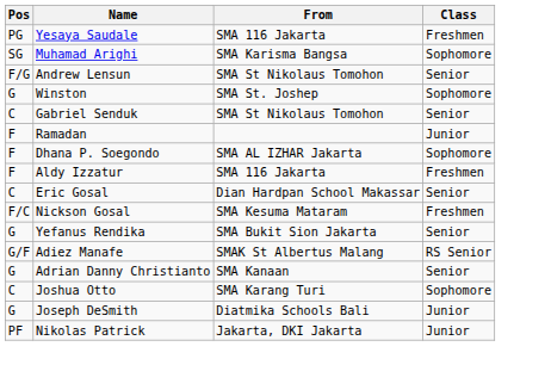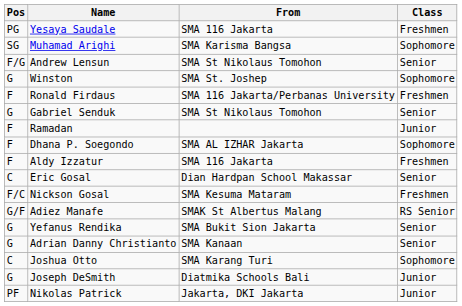 <table class="wikitable sortable">
 <tr>
 <th>Pos</th>
 <th>Name</th>
 <th>From</th>
 <th>Class</th>
 </tr>
 <tr>
 <td>PG</td>
 <td><a href='#'>Yesaya Saudale</a></td>
 <td>SMA 116 Jakarta</td>
 <td>Freshmen</td>
 </tr>
 <tr>
 <td>SG</td>
 <td><a href='#'>Muhamad Arighi</a></td>
 <td>SMA Karisma Bangsa</td>
 <td>Sophomore</td>
 </tr>
 <tr>
 <td>F/G</td>
 <td>Andrew Lensun</td>
 <td>SMA St Nikolaus Tomohon</td>
 <td>Senior</td>
 </tr>
 <tr>
 <td>G</td>
 <td>Winston</td>
 <td>SMA St. Joshep</td>
 <td>Sophomore</td>
 </tr>
 <tr>
-<td>C</td>
+<td>F</td>
+<td>Ronald Firdaus</td>
+<td>SMA 116 Jakarta/Perbanas University</td>
+<td>Freshmen</td>
+</tr>
+<tr>
+<td>G</td>
 <td>Gabriel Senduk</td>
 <td>SMA St Nikolaus Tomohon</td>
 <td>Senior</td>
 </tr>
 <tr>
 <td>F</td>
 <td>Ramadan</td>
 <td></td>
 <td>Junior</td>
 </tr>
 <tr>
 <td>F</td>
 <td>Dhana P. Soegondo</td>
 <td>SMA AL IZHAR Jakarta</td>
 <td>Sophomore</td>
 </tr>
 <tr>
 <td>F</td>
 <td>Aldy Izzatur</td>
 <td>SMA 116 Jakarta</td>
 <td>Freshmen</td>
 </tr>
 <tr>
 <td>C</td>
 <td>Eric Gosal</td>
 <td>Dian Hardpan School Makassar</td>
 <td>Senior</td>
 </tr>
 <tr>
 <td>F/C</td>
 <td>Nickson Gosal</td>
 <td>SMA Kesuma Mataram</td>
 <td>Freshmen</td>
 </tr>
 <tr>
+<td>G/F</td>
+<td>Adiez Manafe</td>
+<td>SMAK St Albertus Malang</td>
+<td>RS Senior</td>
+</tr>
+<tr>
 <td>G</td>
 <td>Yefanus Rendika</td>
 <td>SMA Bukit Sion Jakarta</td>
 <td>Senior</td>
-</tr>
-<tr>
-<td>G/F</td>
-<td>Adiez Manafe</td>
-<td>SMAK St Albertus Malang</td>
-<td>RS Senior</td>
 </tr>
 <tr>
 <td>G</td>
 <td>Adrian Danny Christianto</td>
 <td>SMA Kanaan</td>
 <td>Senior</td>
 </tr>
 <tr>
 <td>C</td>
 <td>Joshua Otto</td>
 <td>SMA Karang Turi</td>
 <td>Sophomore</td>
 </tr>
 <tr>
 <td>G</td>
 <td>Joseph DeSmith</td>
 <td>Diatmika Schools Bali</td>
 <td>Junior</td>
 </tr>
 <tr>
 <td>PF</td>
 <td>Nikolas Patrick</td>
 <td>Jakarta, DKI Jakarta</td>
 <td>Junior</td>
 </tr>
 </table>
